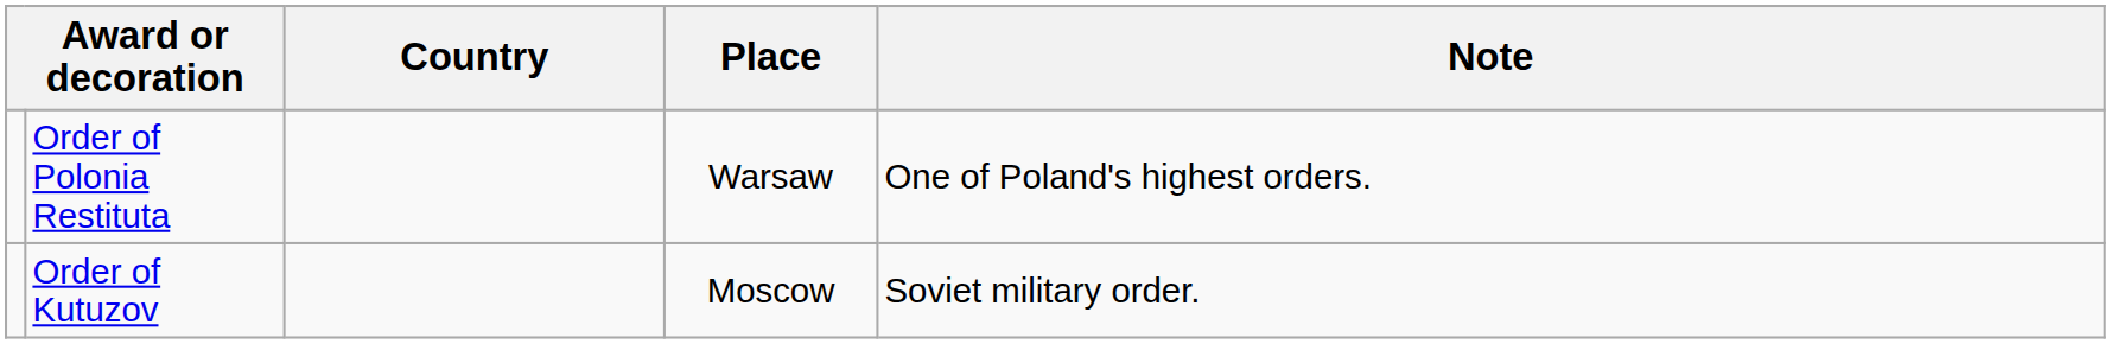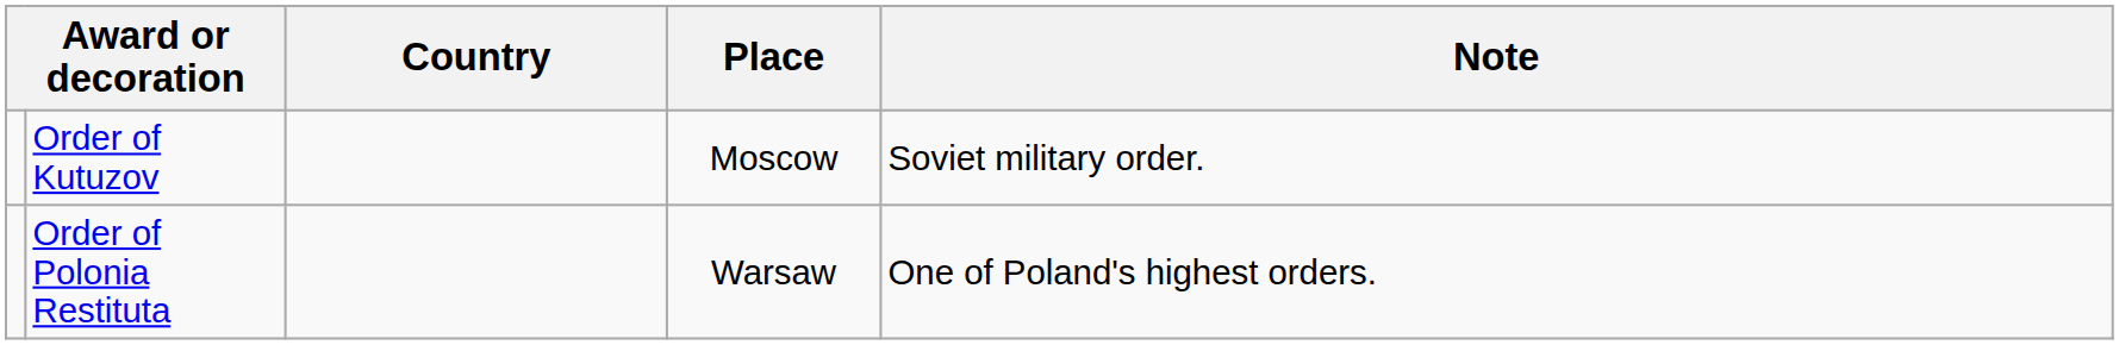 <table class="wikitable" style="text-align:left;">
 <tr>
 <th colspan="2" style="width:200px;">Award or decoration</th>
 <th style="width:150px;">Country</th>
 <th style="width:80px;">Place</th>
 <th style="width:500px;">Note</th>
 </tr>
 <tr>
 <td></td>
+<td style="font-size:90%;"><a href='#'>Order of Kutuzov</a></td>
+<td style="font-size:90%;"></td>
+<td style="text-align:center; font-size:90%;">Moscow</td>
+<td style="font-size:90%;">Soviet military order.</td>
+</tr>
+<tr>
+<td></td>
 <td style="font-size:90%;"><a href='#'>Order of Polonia Restituta</a></td>
 <td style="font-size:90%;"></td>
 <td style="text-align:center; font-size:90%;">Warsaw</td>
 <td style="font-size:90%;">One of Poland's highest orders.</td>
 </tr>
-<tr>
-<td></td>
-<td style="font-size:90%;"><a href='#'>Order of Kutuzov</a></td>
-<td style="font-size:90%;"></td>
-<td style="text-align:center; font-size:90%;">Moscow</td>
-<td style="font-size:90%;">Soviet military order.</td>
-</tr>
 </table>
